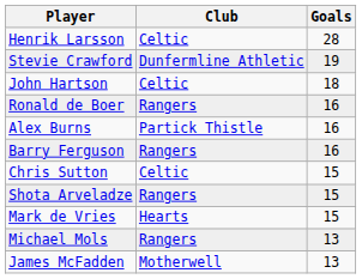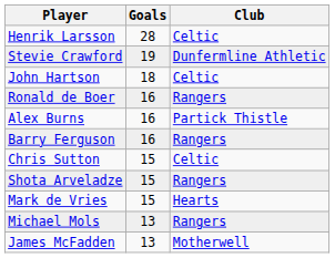 <table class="wikitable sortable">
 <tr>
 <th>Player</th>
+<th>Goals</th>
 <th>Club</th>
-<th>Goals</th>
 </tr>
 <tr>
 <td> <a href='#'>Henrik Larsson</a></td>
+<td style="text-align:center">28</td>
 <td><a href='#'>Celtic</a></td>
-<td style="text-align:center">28</td>
 </tr>
 <tr bgcolor="#EFEFEF">
 <td> <a href='#'>Stevie Crawford</a></td>
+<td style="text-align:center">19</td>
 <td><a href='#'>Dunfermline Athletic</a></td>
-<td style="text-align:center">19</td>
 </tr>
 <tr>
 <td> <a href='#'>John Hartson</a></td>
+<td style="text-align:center">18</td>
 <td><a href='#'>Celtic</a></td>
-<td style="text-align:center">18</td>
 </tr>
 <tr bgcolor="#EFEFEF">
 <td> <a href='#'>Ronald de Boer</a></td>
+<td style="text-align:center">16</td>
 <td><a href='#'>Rangers</a></td>
-<td style="text-align:center">16</td>
 </tr>
 <tr>
 <td> <a href='#'>Alex Burns</a></td>
+<td style="text-align:center">16</td>
 <td><a href='#'>Partick Thistle</a></td>
-<td style="text-align:center">16</td>
 </tr>
 <tr bgcolor="#EFEFEF">
 <td> <a href='#'>Barry Ferguson</a></td>
+<td style="text-align:center">16</td>
 <td><a href='#'>Rangers</a></td>
-<td style="text-align:center">16</td>
 </tr>
 <tr>
 <td> <a href='#'>Chris Sutton</a></td>
+<td style="text-align:center">15</td>
 <td><a href='#'>Celtic</a></td>
-<td style="text-align:center">15</td>
 </tr>
 <tr bgcolor="#EFEFEF">
 <td> <a href='#'>Shota Arveladze</a></td>
+<td style="text-align:center">15</td>
 <td><a href='#'>Rangers</a></td>
-<td style="text-align:center">15</td>
 </tr>
 <tr>
 <td> <a href='#'>Mark de Vries</a></td>
+<td style="text-align:center">15</td>
 <td><a href='#'>Hearts</a></td>
-<td style="text-align:center">15</td>
 </tr>
 <tr bgcolor="#EFEFEF">
 <td> <a href='#'>Michael Mols</a></td>
+<td style="text-align:center">13</td>
 <td><a href='#'>Rangers</a></td>
-<td style="text-align:center">13</td>
 </tr>
 <tr>
 <td> <a href='#'>James McFadden</a></td>
+<td style="text-align:center">13</td>
 <td><a href='#'>Motherwell</a></td>
-<td style="text-align:center">13</td>
 </tr>
 </table>
